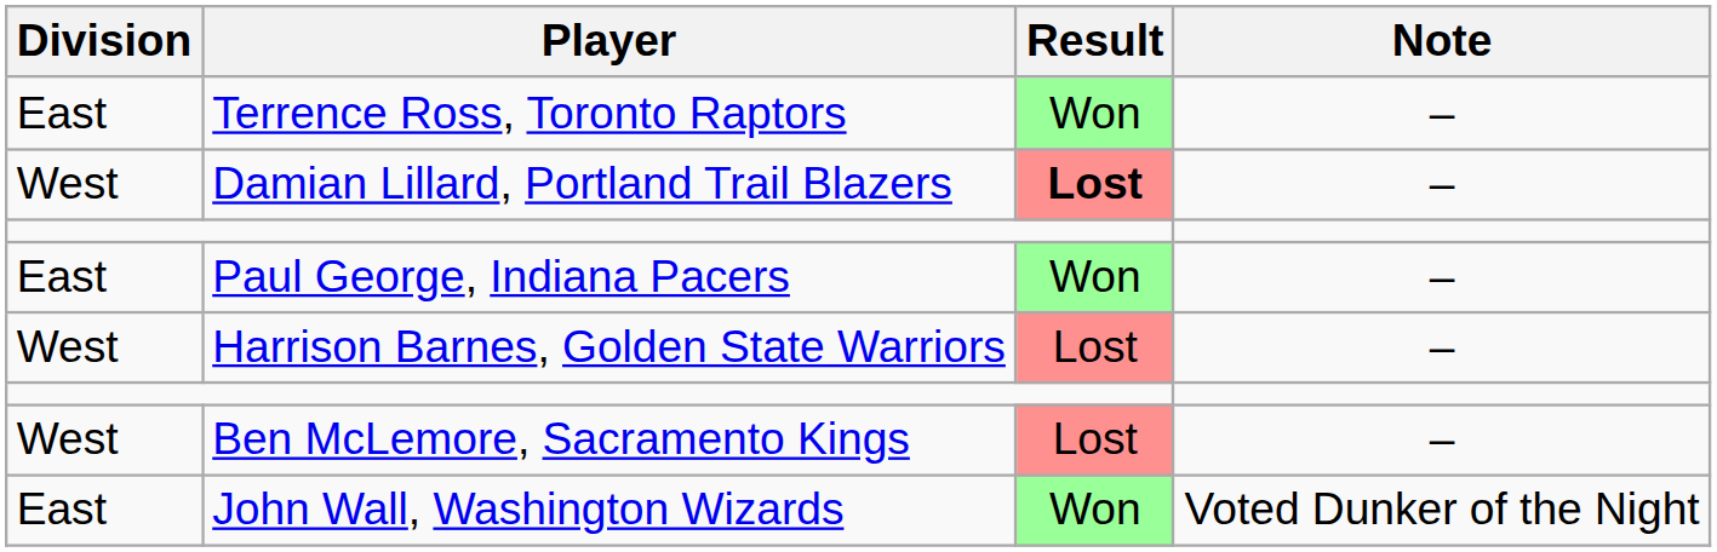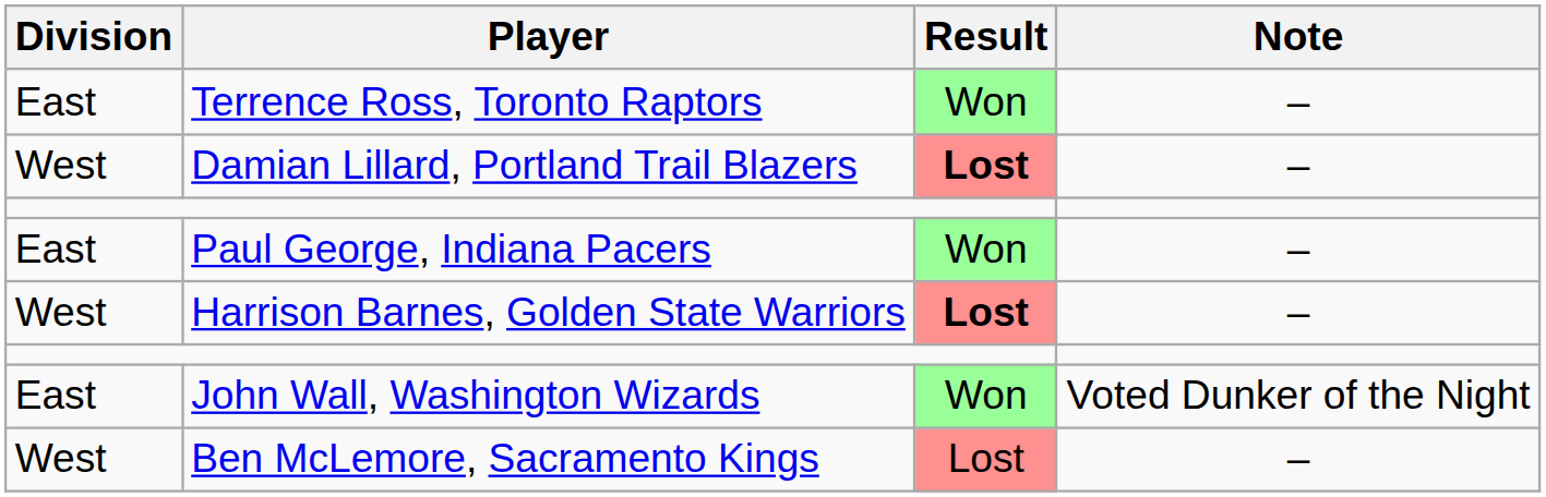 <table class = "wikitable">
 <tr>
 <th>Division</th>
 <th>Player</th>
 <th>Result</th>
 <th>Note</th>
 </tr>
 <tr>
 <td>East</td>
 <td><a href='#'>Terrence Ross</a>, <a href='#'>Toronto Raptors</a></td>
 <td style="text-align:center; background: #99FF99;">Won</td>
 <td style="text-align:center;">–</td>
 </tr>
 <tr>
 <td>West</td>
 <td><a href='#'>Damian Lillard</a>, <a href='#'>Portland Trail Blazers</a></td>
 <td style="text-align:center; background: #ff9090;"><strong>Lost</strong></td>
 <td style="text-align:center;">–</td>
 </tr>
 <tr>
 <td colspan = "3"></td>
 </tr>
 <tr>
 <td>East</td>
 <td><a href='#'>Paul George</a>, <a href='#'>Indiana Pacers</a></td>
 <td style="text-align:center; background: #99FF99;">Won</td>
 <td style="text-align:center;">–</td>
 </tr>
 <tr>
 <td>West</td>
 <td><a href='#'>Harrison Barnes</a>, <a href='#'>Golden State Warriors</a></td>
-<td style="text-align:center; background: #ff9090;">Lost</td>
+<td style="text-align:center; background: #ff9090;"><strong>Lost</strong></td>
 <td style="text-align:center;">–</td>
 </tr>
 <tr>
 <td colspan = "3"></td>
+</tr>
+<tr>
+<td>East</td>
+<td><a href='#'>John Wall</a>, <a href='#'>Washington Wizards</a></td>
+<td style="text-align:center; background: #99FF99;">Won</td>
+<td style="text-align:center;">Voted Dunker of the Night</td>
 </tr>
 <tr>
 <td>West</td>
 <td><a href='#'>Ben McLemore</a>, <a href='#'>Sacramento Kings</a></td>
 <td style="text-align:center; background: #ff9090;">Lost</td>
 <td style="text-align:center;">–</td>
 </tr>
-<tr>
-<td>East</td>
-<td><a href='#'>John Wall</a>, <a href='#'>Washington Wizards</a></td>
-<td style="text-align:center; background: #99FF99;">Won</td>
-<td style="text-align:center;">Voted Dunker of the Night</td>
-</tr>
 </table>
